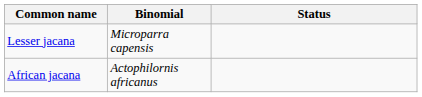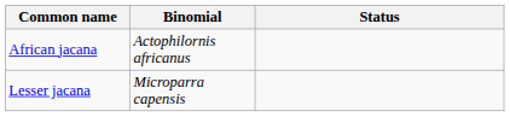 <table width=60% class="wikitable">
 <tr>
 <th width=25%>Common name</th>
 <th width=25%>Binomial</th>
 <th width=50%>Status</th>
 </tr>
 <tr>
+<td><a href='#'>African jacana</a></td>
+<td><em>Actophilornis africanus</em></td>
+<td></td>
+</tr>
+<tr>
 <td><a href='#'>Lesser jacana</a></td>
 <td><em>Microparra capensis</em></td>
 <td></td>
 </tr>
-<tr>
-<td><a href='#'>African jacana</a></td>
-<td><em>Actophilornis africanus</em></td>
-<td></td>
-</tr>
 </table>
